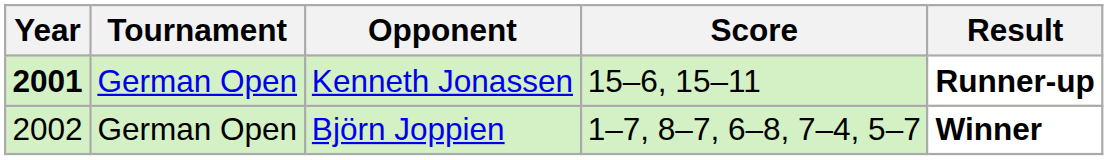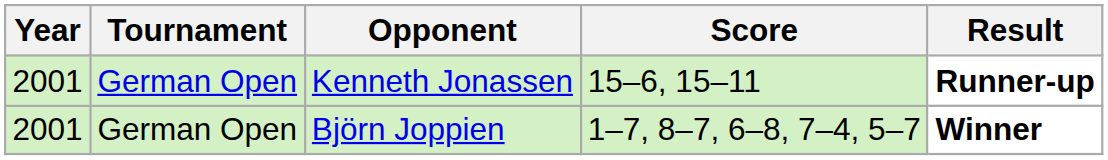 <table class="sortable wikitable" style="font-size: 90%;">
 <tr>
 <th>Year</th>
 <th>Tournament</th>
 <th>Opponent</th>
 <th>Score</th>
 <th>Result</th>
 </tr>
 <tr style="background:#D4F1C5">
-<td align="center"><strong>2001</strong></td>
+<td align="center">2001</td>
 <td align="left"><a href='#'>German Open</a></td>
 <td align="left"> <a href='#'>Kenneth Jonassen</a></td>
 <td align="left">15–6, 15–11</td>
 <td style="text-align:left; background:white"> <strong>Runner-up</strong></td>
 </tr>
 <tr style="background:#D4F1C5">
-<td align="center">2002</td>
+<td align="center">2001</td>
 <td align="left">German Open</td>
 <td align="left"> <a href='#'>Björn Joppien</a></td>
 <td align="left">1–7, 8–7, 6–8, 7–4, 5–7</td>
 <td style="text-align:left; background:white"> <strong>Winner</strong></td>
 </tr>
 </table>
